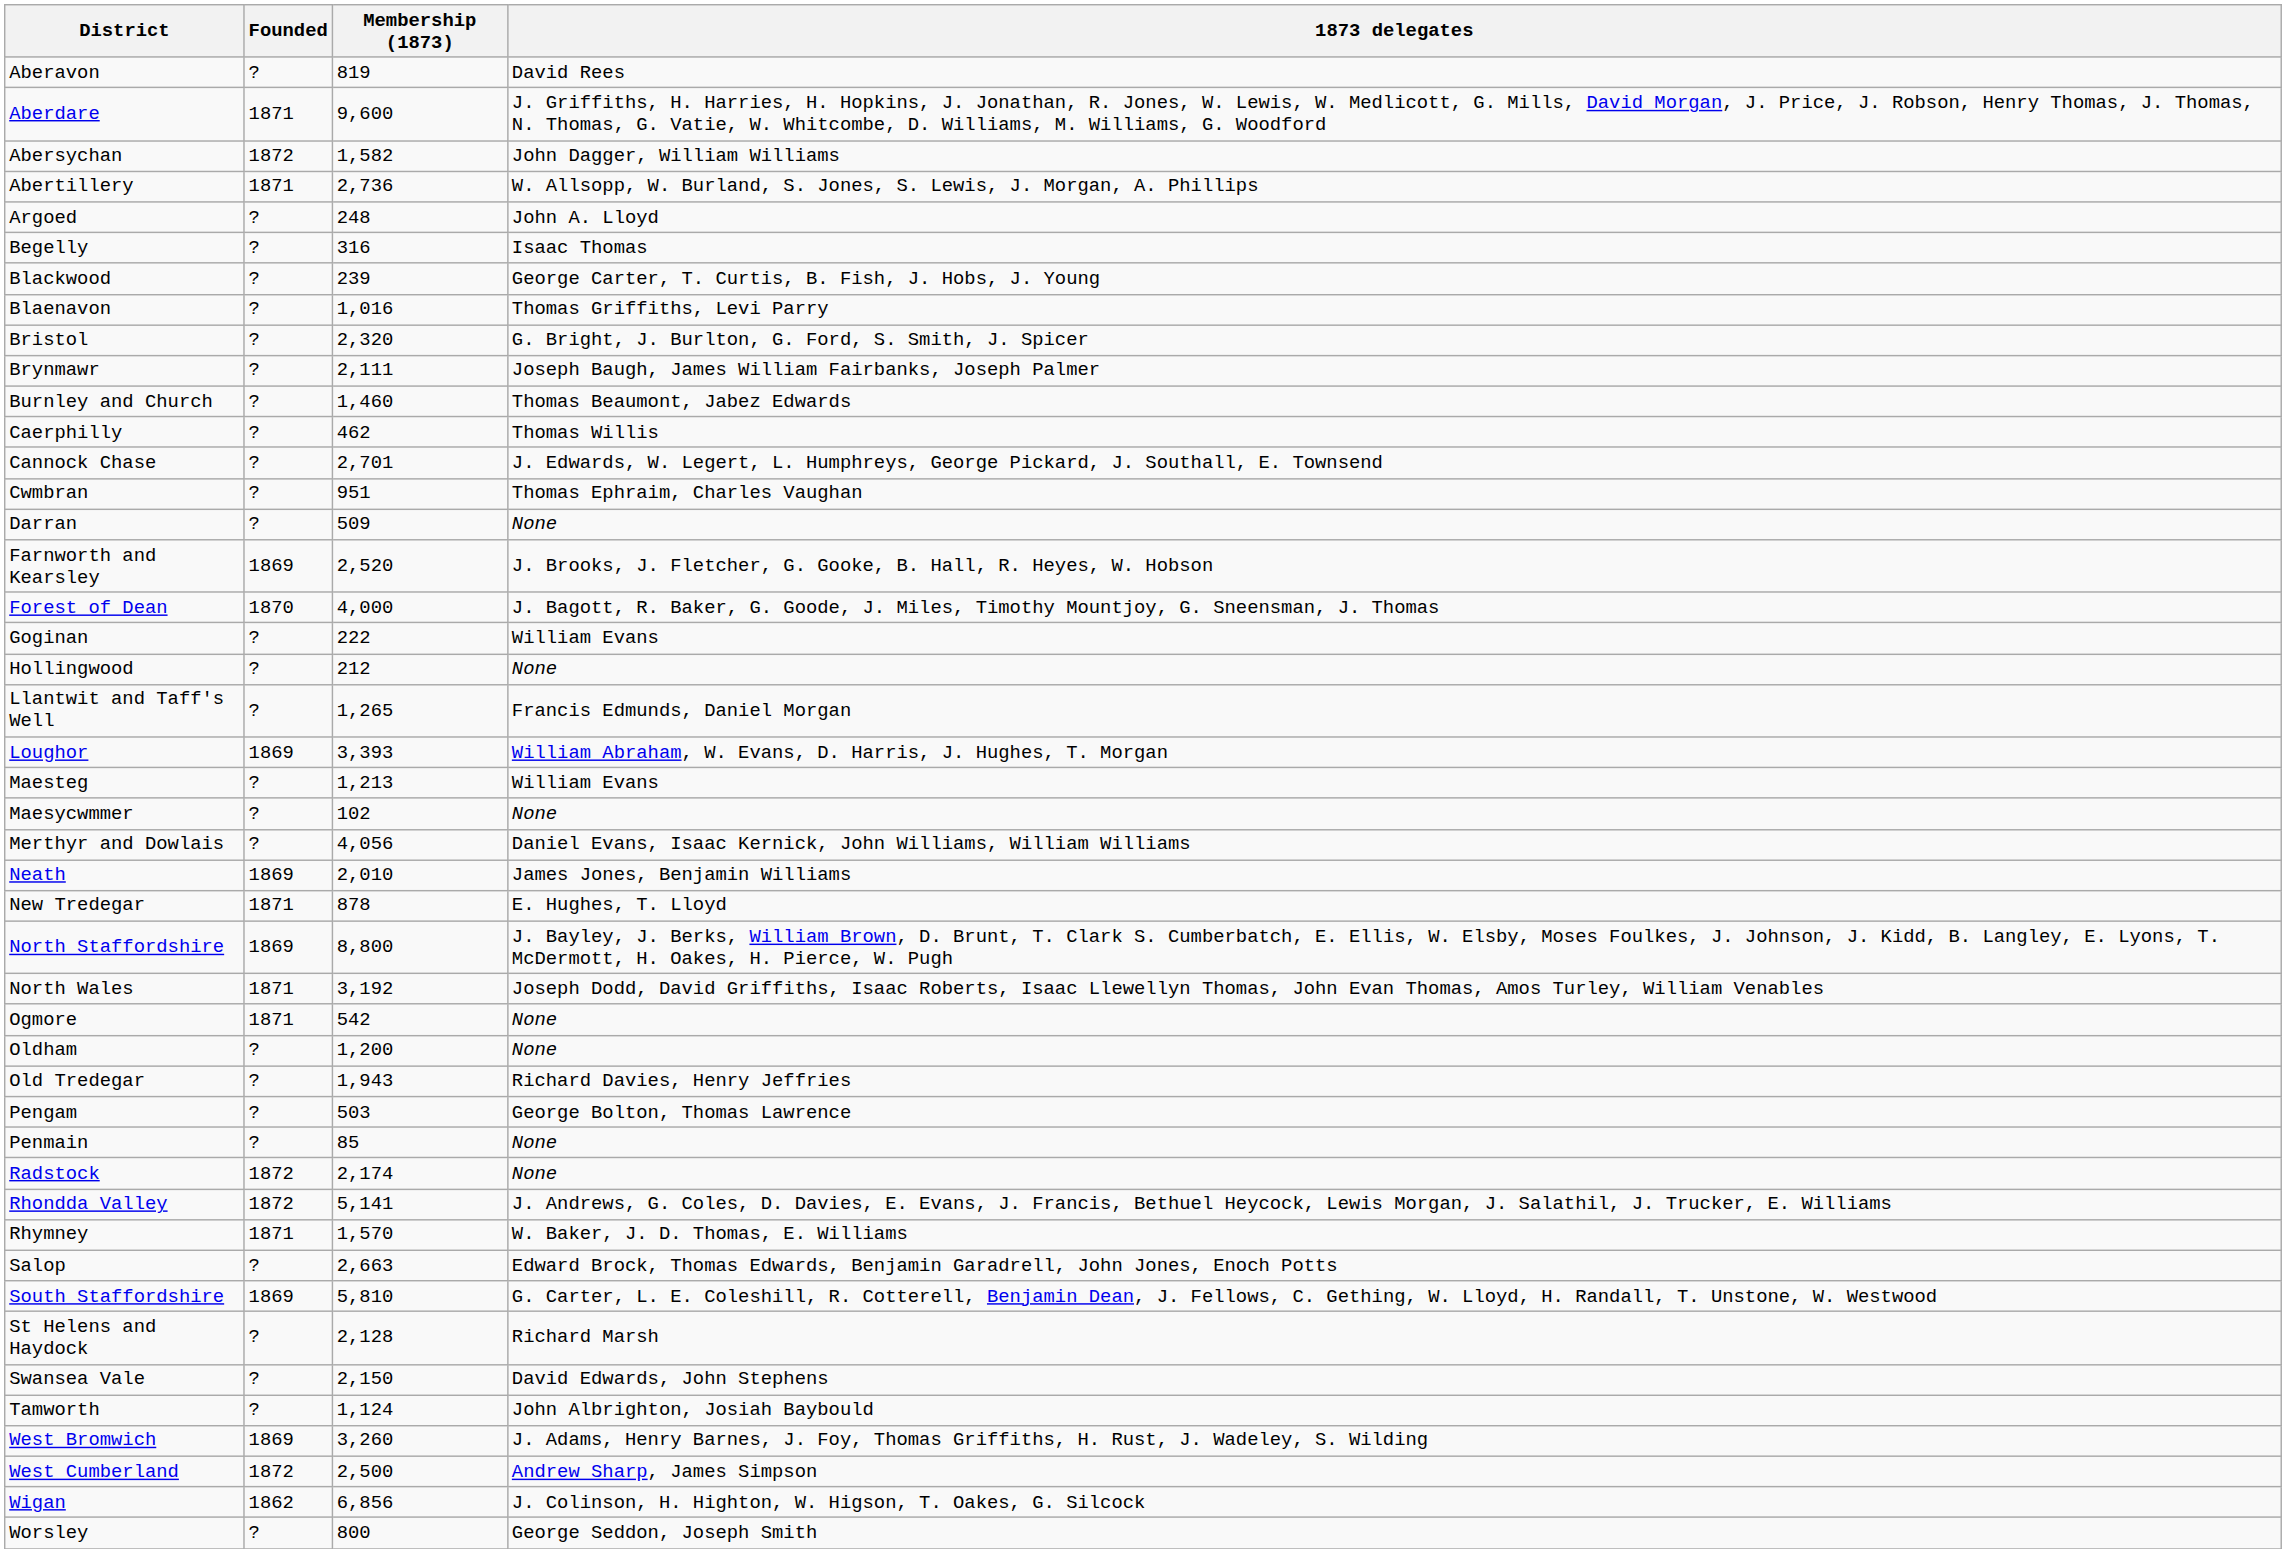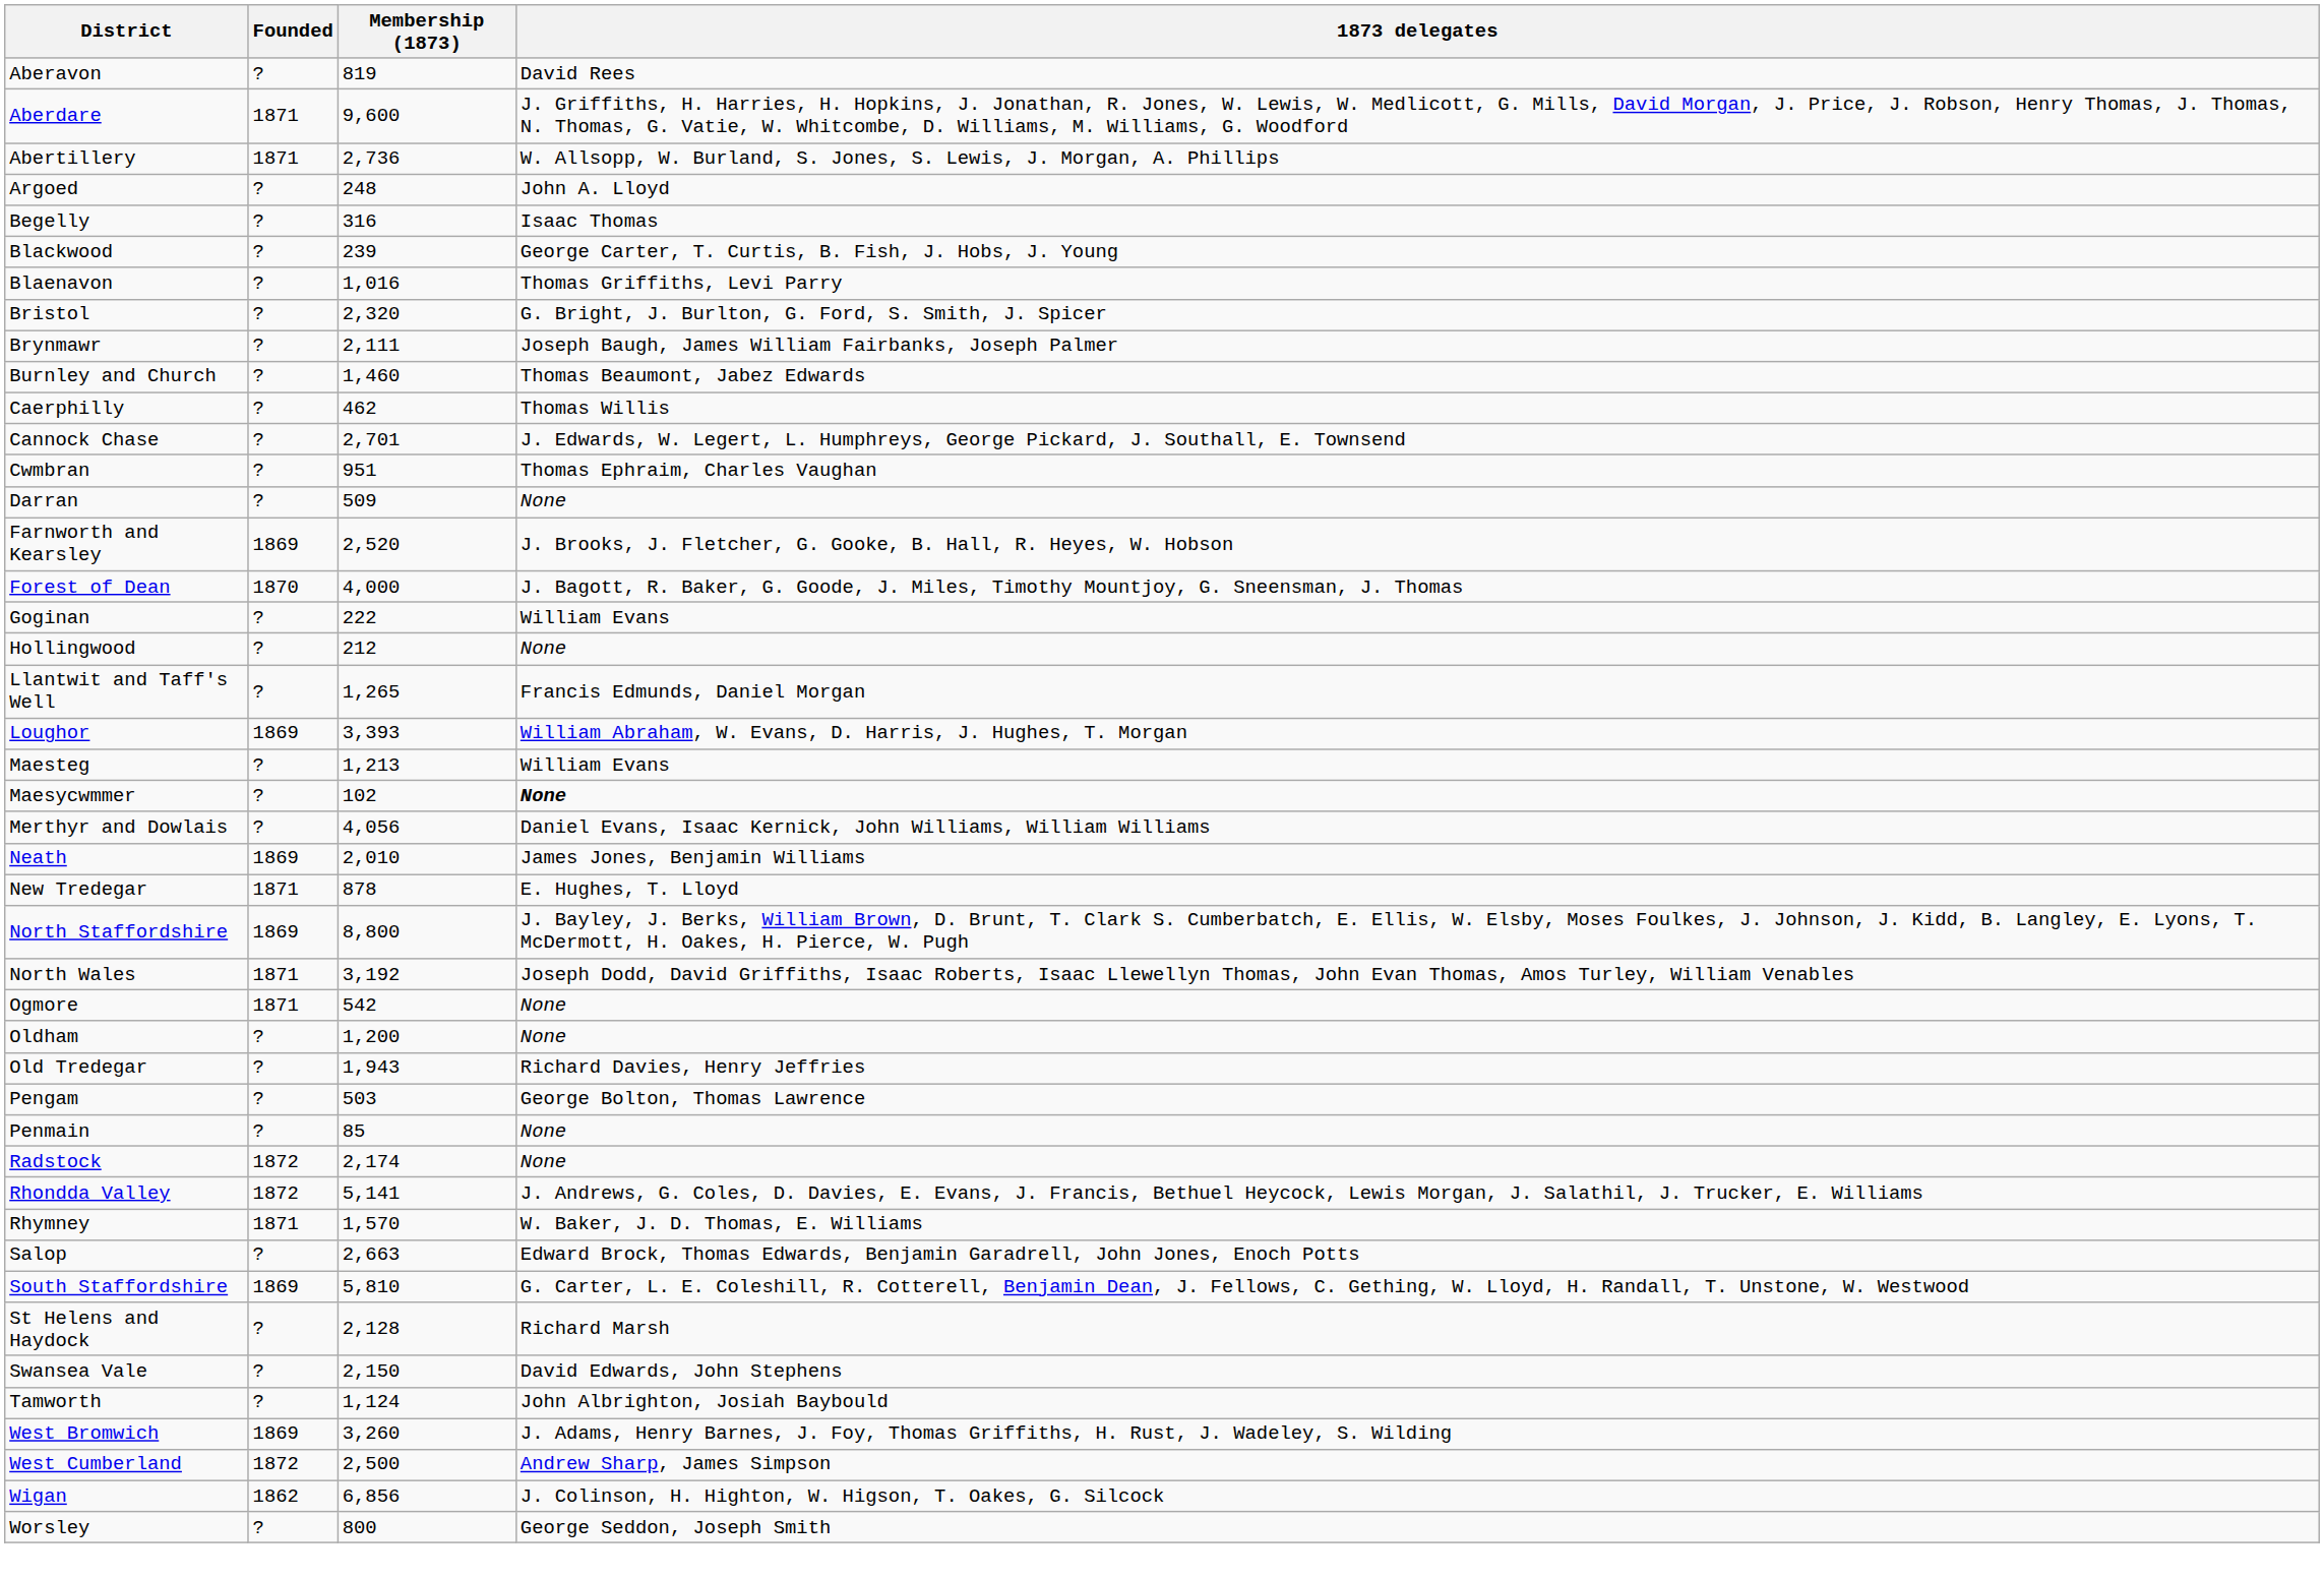 <table class="wikitable sortable">
 <tr>
 <th>District</th>
 <th>Founded</th>
 <th>Membership (1873)</th>
 <th>1873 delegates</th>
 </tr>
 <tr>
 <td>Aberavon</td>
 <td>?</td>
 <td>819</td>
 <td>David Rees</td>
 </tr>
 <tr>
 <td><a href='#'>Aberdare</a></td>
 <td>1871</td>
 <td>9,600</td>
 <td>J. Griffiths, H. Harries, H. Hopkins, J. Jonathan, R. Jones, W. Lewis, W. Medlicott, G. Mills, <a href='#'>David Morgan</a>, J. Price, J. Robson, Henry Thomas, J. Thomas, N. Thomas, G. Vatie, W. Whitcombe, D. Williams, M. Williams, G. Woodford</td>
-</tr>
-<tr>
-<td>Abersychan</td>
-<td>1872</td>
-<td>1,582</td>
-<td>John Dagger, William Williams</td>
 </tr>
 <tr>
 <td>Abertillery</td>
 <td>1871</td>
 <td>2,736</td>
 <td>W. Allsopp, W. Burland, S. Jones, S. Lewis, J. Morgan, A. Phillips</td>
 </tr>
 <tr>
 <td>Argoed</td>
 <td>?</td>
 <td>248</td>
 <td>John A. Lloyd</td>
 </tr>
 <tr>
 <td>Begelly</td>
 <td>?</td>
 <td>316</td>
 <td>Isaac Thomas</td>
 </tr>
 <tr>
 <td>Blackwood</td>
 <td>?</td>
 <td>239</td>
 <td>George Carter, T. Curtis, B. Fish, J. Hobs, J. Young</td>
 </tr>
 <tr>
 <td>Blaenavon</td>
 <td>?</td>
 <td>1,016</td>
 <td>Thomas Griffiths, Levi Parry</td>
 </tr>
 <tr>
 <td>Bristol</td>
 <td>?</td>
 <td>2,320</td>
 <td>G. Bright, J. Burlton, G. Ford, S. Smith, J. Spicer</td>
 </tr>
 <tr>
 <td>Brynmawr</td>
 <td>?</td>
 <td>2,111</td>
 <td>Joseph Baugh, James William Fairbanks, Joseph Palmer</td>
 </tr>
 <tr>
 <td>Burnley and Church</td>
 <td>?</td>
 <td>1,460</td>
 <td>Thomas Beaumont, Jabez Edwards</td>
 </tr>
 <tr>
 <td>Caerphilly</td>
 <td>?</td>
 <td>462</td>
 <td>Thomas Willis</td>
 </tr>
 <tr>
 <td>Cannock Chase</td>
 <td>?</td>
 <td>2,701</td>
 <td>J. Edwards, W. Legert, L. Humphreys, George Pickard, J. Southall, E. Townsend</td>
 </tr>
 <tr>
 <td>Cwmbran</td>
 <td>?</td>
 <td>951</td>
 <td>Thomas Ephraim, Charles Vaughan</td>
 </tr>
 <tr>
 <td>Darran</td>
 <td>?</td>
 <td>509</td>
 <td><em>None</em></td>
 </tr>
 <tr>
 <td>Farnworth and Kearsley</td>
 <td>1869</td>
 <td>2,520</td>
 <td>J. Brooks, J. Fletcher, G. Gooke, B. Hall, R. Heyes, W. Hobson</td>
 </tr>
 <tr>
 <td><a href='#'>Forest of Dean</a></td>
 <td>1870</td>
 <td>4,000</td>
 <td>J. Bagott, R. Baker, G. Goode, J. Miles, Timothy Mountjoy, G. Sneensman, J. Thomas</td>
 </tr>
 <tr>
 <td>Goginan</td>
 <td>?</td>
 <td>222</td>
 <td>William Evans</td>
 </tr>
 <tr>
 <td>Hollingwood</td>
 <td>?</td>
 <td>212</td>
 <td><em>None</em></td>
 </tr>
 <tr>
 <td>Llantwit and Taff's Well</td>
 <td>?</td>
 <td>1,265</td>
 <td>Francis Edmunds, Daniel Morgan</td>
 </tr>
 <tr>
 <td><a href='#'>Loughor</a></td>
 <td>1869</td>
 <td>3,393</td>
 <td><a href='#'>William Abraham</a>, W. Evans, D. Harris, J. Hughes, T. Morgan</td>
 </tr>
 <tr>
 <td>Maesteg</td>
 <td>?</td>
 <td>1,213</td>
 <td>William Evans</td>
 </tr>
 <tr>
 <td>Maesycwmmer</td>
 <td>?</td>
 <td>102</td>
-<td><em>None</em></td>
+<td><strong><em>None</em></strong></td>
 </tr>
 <tr>
 <td>Merthyr and Dowlais</td>
 <td>?</td>
 <td>4,056</td>
 <td>Daniel Evans, Isaac Kernick, John Williams, William Williams</td>
 </tr>
 <tr>
 <td><a href='#'>Neath</a></td>
 <td>1869</td>
 <td>2,010</td>
 <td>James Jones, Benjamin Williams</td>
 </tr>
 <tr>
 <td>New Tredegar</td>
 <td>1871</td>
 <td>878</td>
 <td>E. Hughes, T. Lloyd</td>
 </tr>
 <tr>
 <td><a href='#'>North Staffordshire</a></td>
 <td>1869</td>
 <td>8,800</td>
 <td>J. Bayley, J. Berks, <a href='#'>William Brown</a>, D. Brunt, T. Clark S. Cumberbatch, E. Ellis, W. Elsby, Moses Foulkes, J. Johnson, J. Kidd, B. Langley, E. Lyons, T. McDermott, H. Oakes, H. Pierce, W. Pugh</td>
 </tr>
 <tr>
 <td>North Wales</td>
 <td>1871</td>
 <td>3,192</td>
 <td>Joseph Dodd, David Griffiths, Isaac Roberts, Isaac Llewellyn Thomas, John Evan Thomas, Amos Turley, William Venables</td>
 </tr>
 <tr>
 <td>Ogmore</td>
 <td>1871</td>
 <td>542</td>
 <td><em>None</em></td>
 </tr>
 <tr>
 <td>Oldham</td>
 <td>?</td>
 <td>1,200</td>
 <td><em>None</em></td>
 </tr>
 <tr>
 <td>Old Tredegar</td>
 <td>?</td>
 <td>1,943</td>
 <td>Richard Davies, Henry Jeffries</td>
 </tr>
 <tr>
 <td>Pengam</td>
 <td>?</td>
 <td>503</td>
 <td>George Bolton, Thomas Lawrence</td>
 </tr>
 <tr>
 <td>Penmain</td>
 <td>?</td>
 <td>85</td>
 <td><em>None</em></td>
 </tr>
 <tr>
 <td><a href='#'>Radstock</a></td>
 <td>1872</td>
 <td>2,174</td>
 <td><em>None</em></td>
 </tr>
 <tr>
 <td><a href='#'>Rhondda Valley</a></td>
 <td>1872</td>
 <td>5,141</td>
 <td>J. Andrews, G. Coles, D. Davies, E. Evans, J. Francis, Bethuel Heycock, Lewis Morgan, J. Salathil, J. Trucker, E. Williams</td>
 </tr>
 <tr>
 <td>Rhymney</td>
 <td>1871</td>
 <td>1,570</td>
 <td>W. Baker, J. D. Thomas, E. Williams</td>
 </tr>
 <tr>
 <td>Salop</td>
 <td>?</td>
 <td>2,663</td>
 <td>Edward Brock, Thomas Edwards, Benjamin Garadrell, John Jones, Enoch Potts</td>
 </tr>
 <tr>
 <td><a href='#'>South Staffordshire</a></td>
 <td>1869</td>
 <td>5,810</td>
 <td>G. Carter, L. E. Coleshill, R. Cotterell, <a href='#'>Benjamin Dean</a>, J. Fellows, C. Gething, W. Lloyd, H. Randall, T. Unstone, W. Westwood</td>
 </tr>
 <tr>
 <td>St Helens and Haydock</td>
 <td>?</td>
 <td>2,128</td>
 <td>Richard Marsh</td>
 </tr>
 <tr>
 <td>Swansea Vale</td>
 <td>?</td>
 <td>2,150</td>
 <td>David Edwards, John Stephens</td>
 </tr>
 <tr>
 <td>Tamworth</td>
 <td>?</td>
 <td>1,124</td>
 <td>John Albrighton, Josiah Baybould</td>
 </tr>
 <tr>
 <td><a href='#'>West Bromwich</a></td>
 <td>1869</td>
 <td>3,260</td>
 <td>J. Adams, Henry Barnes, J. Foy, Thomas Griffiths, H. Rust, J. Wadeley, S. Wilding</td>
 </tr>
 <tr>
 <td><a href='#'>West Cumberland</a></td>
 <td>1872</td>
 <td>2,500</td>
 <td><a href='#'>Andrew Sharp</a>, James Simpson</td>
 </tr>
 <tr>
 <td><a href='#'>Wigan</a></td>
 <td>1862</td>
 <td>6,856</td>
 <td>J. Colinson, H. Highton, W. Higson, T. Oakes, G. Silcock</td>
 </tr>
 <tr>
 <td>Worsley</td>
 <td>?</td>
 <td>800</td>
 <td>George Seddon, Joseph Smith</td>
 </tr>
 </table>
